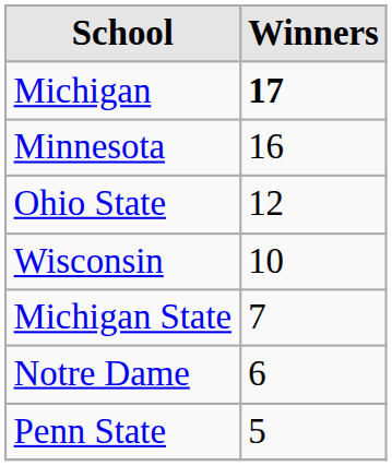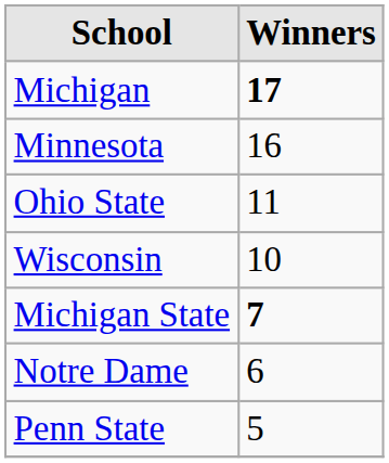 <table class="wikitable">
 <tr>
 <th style="background:#e5e5e5;">School</th>
 <th style="background:#e5e5e5;">Winners</th>
 </tr>
 <tr>
 <td><a href='#'>Michigan</a></td>
 <td><strong>17</strong></td>
 </tr>
 <tr>
 <td><a href='#'>Minnesota</a></td>
 <td>16</td>
 </tr>
 <tr>
 <td><a href='#'>Ohio State</a></td>
-<td>12</td>
+<td>11</td>
 </tr>
 <tr>
 <td><a href='#'>Wisconsin</a></td>
 <td>10</td>
 </tr>
 <tr>
 <td><a href='#'>Michigan State</a></td>
-<td>7</td>
+<td><strong>7</strong></td>
 </tr>
 <tr>
 <td><a href='#'>Notre Dame</a></td>
 <td>6</td>
 </tr>
 <tr>
 <td><a href='#'>Penn State</a></td>
 <td>5</td>
 </tr>
 <tr>
 </tr>
 </table>
